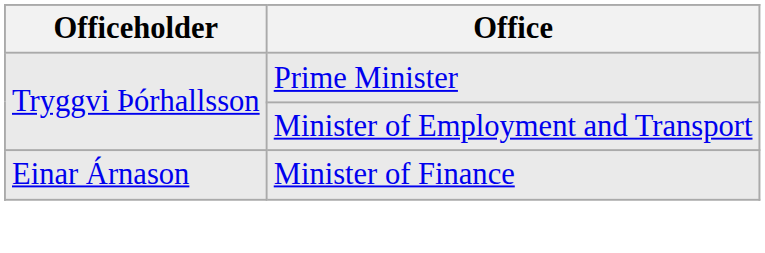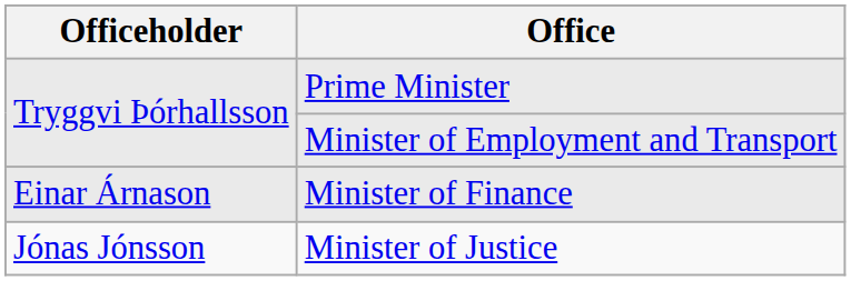 <table class="wikitable">
 <tr>
 <th>Officeholder</th>
 <th>Office</th>
 </tr>
 <tr style="background-color: #EAEAEA;">
 <td rowspan=2><a href='#'>Tryggvi Þórhallsson</a></td>
 <td><a href='#'>Prime Minister</a></td>
 </tr>
 <tr style="background-color: #EAEAEA;">
 <td><a href='#'>Minister of Employment and Transport</a></td>
 </tr>
 <tr style="background-color: #EAEAEA;">
 <td><a href='#'>Einar Árnason</a></td>
 <td><a href='#'>Minister of Finance</a></td>
 </tr>
+<tr>
+<td><a href='#'>Jónas Jónsson</a></td>
+<td><a href='#'>Minister of Justice</a></td>
+</tr>
 </table>
